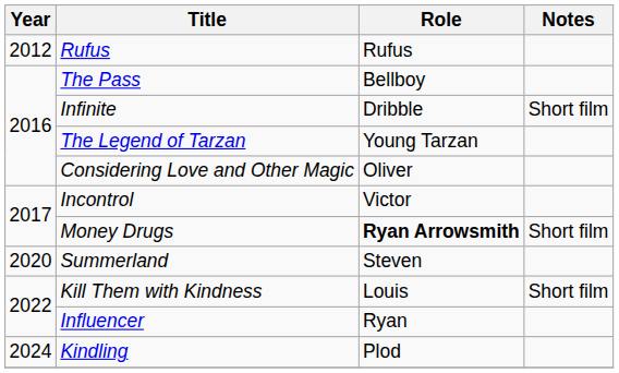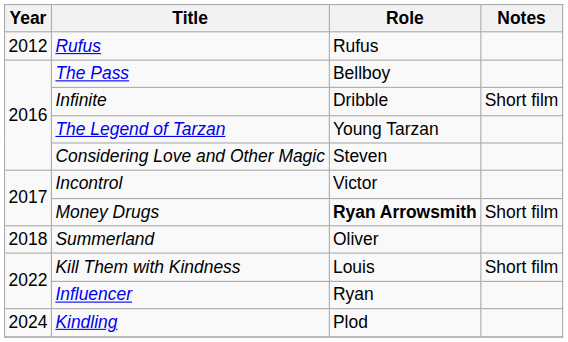 <table class="wikitable sortable">
 <tr>
 <th>Year</th>
 <th>Title</th>
 <th>Role</th>
 <th class="unsortable">Notes</th>
 </tr>
 <tr>
 <td>2012</td>
 <td><em><a href='#'>Rufus</a></em></td>
 <td>Rufus</td>
 <td></td>
 </tr>
 <tr>
 <td rowspan="4">2016</td>
 <td><em><a href='#'>The Pass</a></em></td>
 <td>Bellboy</td>
 <td></td>
 </tr>
 <tr>
 <td><em>Infinite</em></td>
 <td>Dribble</td>
 <td>Short film</td>
 </tr>
 <tr>
 <td><em><a href='#'>The Legend of Tarzan</a></em></td>
 <td>Young Tarzan</td>
 <td></td>
 </tr>
 <tr>
 <td><em>Considering Love and Other Magic</em></td>
-<td>Oliver</td>
+<td>Steven</td>
 <td></td>
 </tr>
 <tr>
 <td rowspan="2">2017</td>
 <td><em>Incontrol</em></td>
 <td>Victor</td>
 <td></td>
 </tr>
 <tr>
 <td><em>Money Drugs</em></td>
 <td><strong>Ryan Arrowsmith</strong></td>
 <td>Short film</td>
 </tr>
 <tr>
-<td>2020</td>
+<td>2018</td>
 <td><em>Summerland</em></td>
-<td>Steven</td>
+<td>Oliver</td>
 <td></td>
 </tr>
 <tr>
 <td rowspan="2">2022</td>
 <td><em>Kill Them with Kindness</em></td>
 <td>Louis</td>
 <td>Short film</td>
 </tr>
 <tr>
 <td><em><a href='#'>Influencer</a></em></td>
 <td>Ryan</td>
 <td></td>
 </tr>
 <tr>
 <td>2024</td>
 <td><em><a href='#'>Kindling</a></em></td>
 <td>Plod</td>
 <td></td>
 </tr>
 <tr>
 </tr>
 </table>
